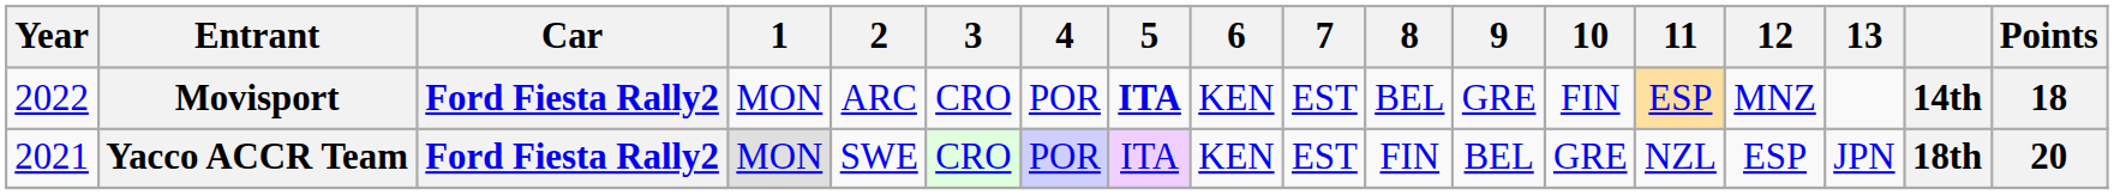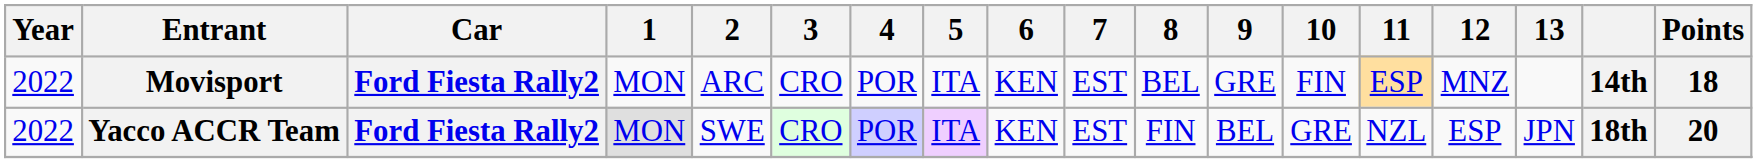 <table class="wikitable" border="1" style="text-align:center; font-size:90%;">
 <tr>
 <th>Year</th>
 <th>Entrant</th>
 <th>Car</th>
 <th>1</th>
 <th>2</th>
 <th>3</th>
 <th>4</th>
 <th>5</th>
 <th>6</th>
 <th>7</th>
 <th>8</th>
 <th>9</th>
 <th>10</th>
 <th>11</th>
 <th>12</th>
 <th>13</th>
 <th></th>
 <th>Points</th>
 </tr>
 <tr>
 <td><a href='#'>2022</a></td>
 <th>Movisport</th>
 <th><a href='#'>Ford Fiesta Rally2</a></th>
 <td><a href='#'>MON</a></td>
 <td><a href='#'>ARC</a></td>
 <td><a href='#'>CRO</a></td>
 <td><a href='#'>POR</a></td>
-<td><strong><a href='#'>ITA</a></strong></td>
+<td><a href='#'>ITA</a></td>
 <td><a href='#'>KEN</a></td>
 <td><a href='#'>EST</a></td>
 <td><a href='#'>BEL</a></td>
 <td><a href='#'>GRE</a></td>
 <td><a href='#'>FIN</a></td>
 <td style="background:#FFDF9F;"><a href='#'>ESP</a><br></td>
 <td><a href='#'>MNZ</a></td>
 <td></td>
 <th>14th</th>
 <th>18</th>
 </tr>
 <tr>
-<td><a href='#'>2021</a></td>
+<td><a href='#'>2022</a></td>
 <th>Yacco ACCR Team</th>
 <th><a href='#'>Ford Fiesta Rally2</a></th>
 <td style="background:#dfdfdf;"><a href='#'>MON</a><br></td>
 <td><a href='#'>SWE</a></td>
 <td style="background:#dfffdf;"><a href='#'>CRO</a><br></td>
 <td style="background:#CFCFFF;"><a href='#'>POR</a><br></td>
 <td style="background:#efcfff;"><a href='#'>ITA</a><br></td>
 <td><a href='#'>KEN</a></td>
 <td><a href='#'>EST</a></td>
 <td><a href='#'>FIN</a></td>
 <td><a href='#'>BEL</a></td>
 <td><a href='#'>GRE</a></td>
 <td><a href='#'>NZL</a></td>
 <td><a href='#'>ESP</a></td>
 <td><a href='#'>JPN</a></td>
 <th>18th</th>
 <th>20</th>
 </tr>
 <tr>
 </tr>
 </table>
